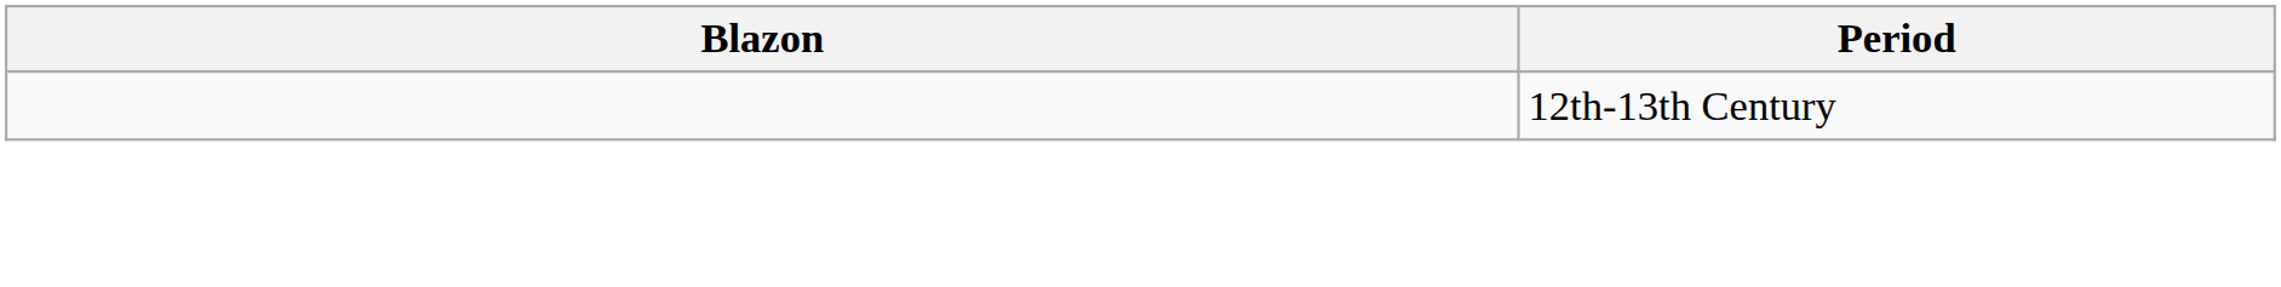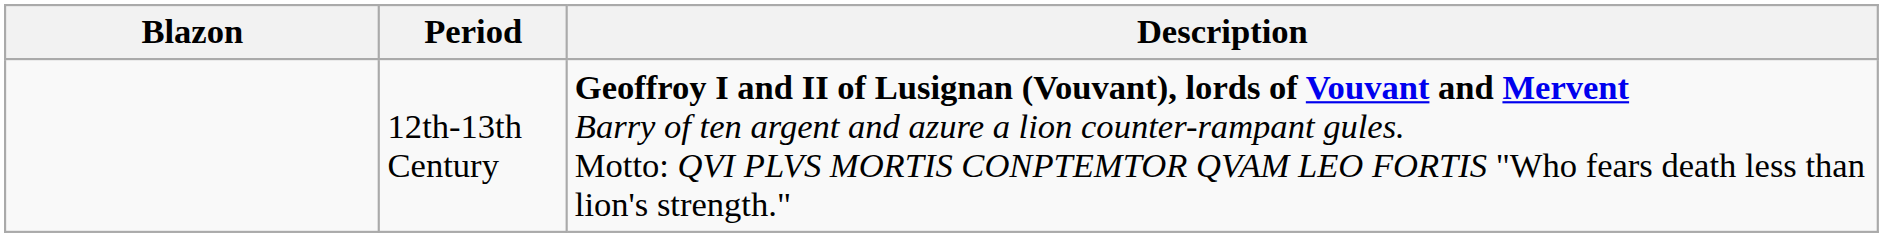 <table class="wikitable">
 <tr>
 <th style="width:20%;">Blazon</th>
 <th style="width:10%;">Period</th>
+<th style="width:70%;">Description</th>
 </tr>
 <tr>
 <td></td>
 <td>12th-13th Century</td>
+<td><strong>Geoffroy I and II of Lusignan (Vouvant), lords of <a href='#'>Vouvant</a> and <a href='#'>Mervent</a></strong><br><em>Barry of ten argent and azure a lion counter-rampant gules.</em><br>Motto: <em>QVI PLVS MORTIS CONPTEMTOR QVAM LEO FORTIS</em> "Who fears death less than lion's strength."</td>
 </tr>
 </table>
